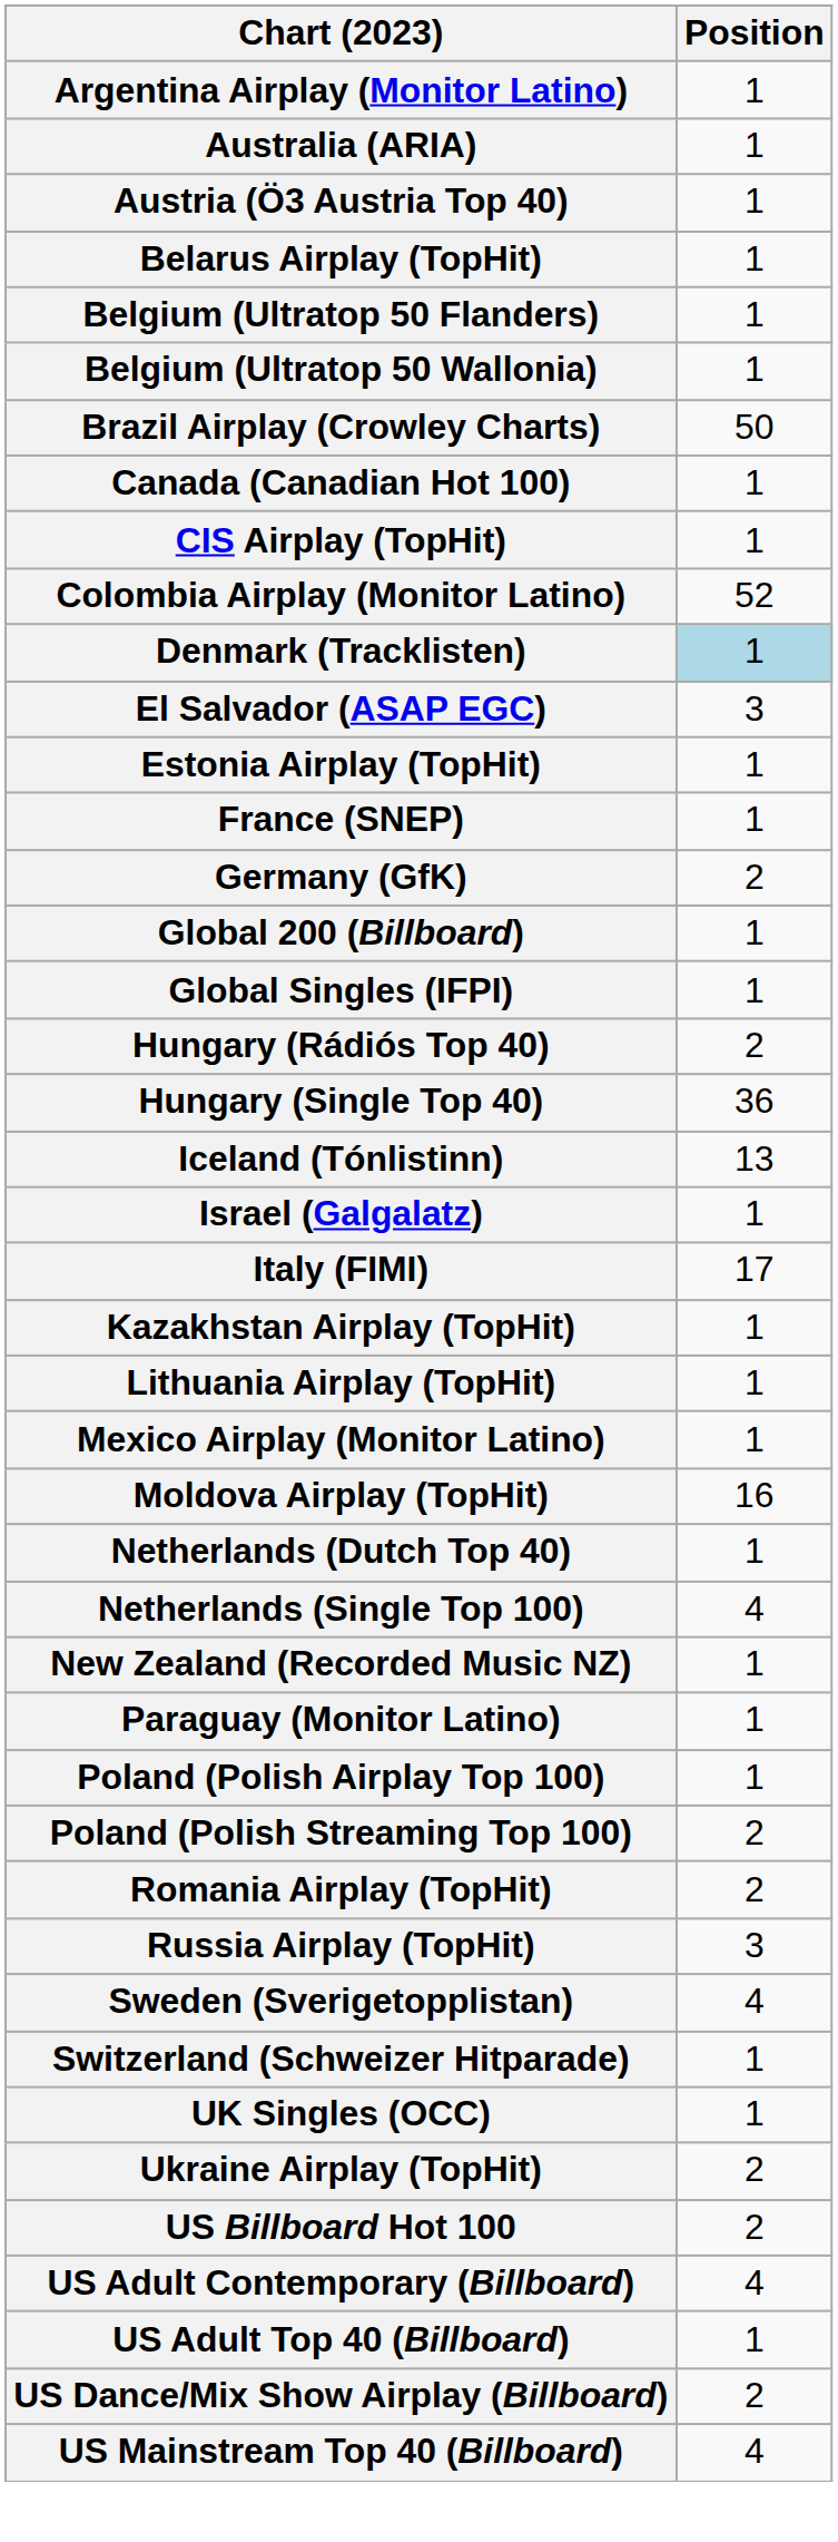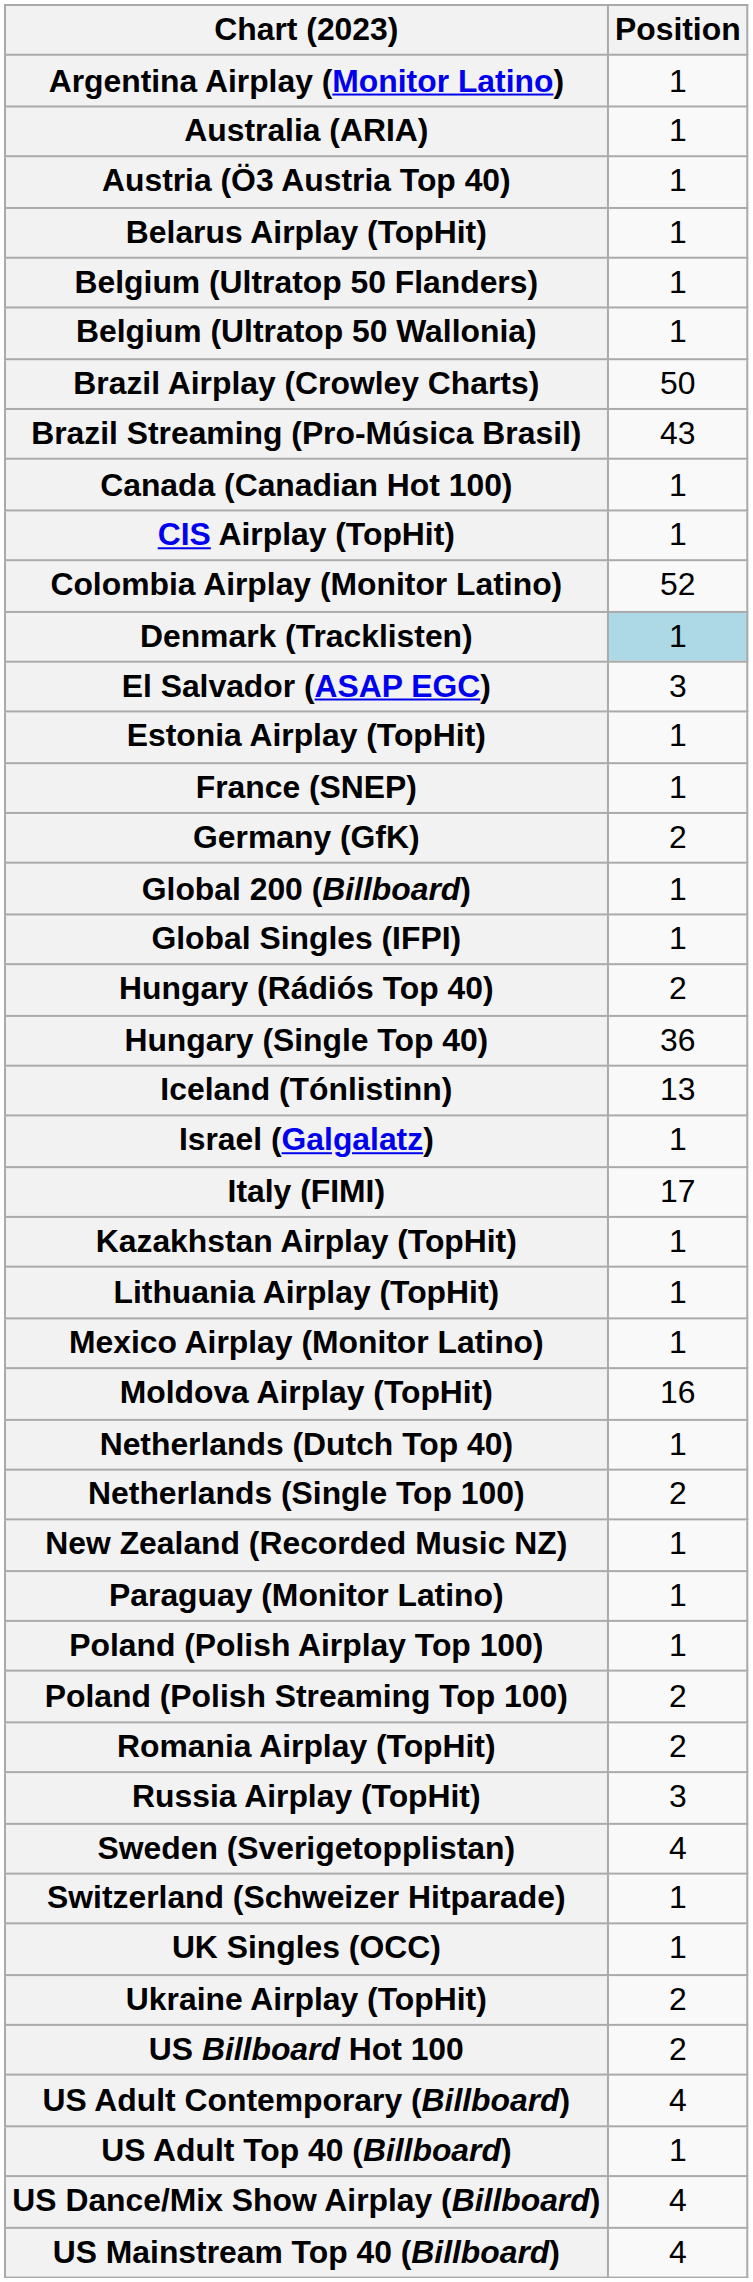 <table class="wikitable sortable plainrowheaders" style="text-align:center">
 <tr>
 <th scope="col">Chart (2023)</th>
 <th scope="col">Position</th>
 </tr>
 <tr>
 <th scope="row">Argentina Airplay (<a href='#'>Monitor Latino</a>)</th>
 <td>1</td>
 </tr>
 <tr>
 <th scope="row">Australia (ARIA)</th>
 <td>1</td>
 </tr>
 <tr>
 <th scope="row">Austria (Ö3 Austria Top 40)</th>
 <td>1</td>
 </tr>
 <tr>
 <th scope="row">Belarus Airplay (TopHit)</th>
 <td>1</td>
 </tr>
 <tr>
 <th scope="row">Belgium (Ultratop 50 Flanders)</th>
 <td>1</td>
 </tr>
 <tr>
 <th scope="row">Belgium (Ultratop 50 Wallonia)</th>
 <td>1</td>
 </tr>
 <tr>
 <th scope="row">Brazil Airplay (Crowley Charts)</th>
 <td>50</td>
+</tr>
+<tr>
+<th scope="row">Brazil Streaming (Pro-Música Brasil)</th>
+<td>43</td>
 </tr>
 <tr>
 <th scope="row">Canada (Canadian Hot 100)</th>
 <td>1</td>
 </tr>
 <tr>
 <th scope="row"><a href='#'>CIS</a> Airplay (TopHit)</th>
 <td>1</td>
 </tr>
 <tr>
 <th scope="row">Colombia Airplay (Monitor Latino)</th>
 <td>52</td>
 </tr>
 <tr>
 <th scope="row">Denmark (Tracklisten)</th>
 <td style="background: lightblue;">1</td>
 </tr>
 <tr>
 <th scope="row">El Salvador (<a href='#'>ASAP EGC</a>)</th>
 <td>3</td>
 </tr>
 <tr>
 <th scope="row">Estonia Airplay (TopHit)</th>
 <td>1</td>
 </tr>
 <tr>
 <th scope="row">France (SNEP)</th>
 <td>1</td>
 </tr>
 <tr>
 <th scope="row">Germany (GfK)</th>
 <td>2</td>
 </tr>
 <tr>
 <th scope="row">Global 200 (<em>Billboard</em>)</th>
 <td>1</td>
 </tr>
 <tr>
 <th scope="row">Global Singles (IFPI)</th>
 <td>1</td>
 </tr>
 <tr>
 <th scope="row">Hungary (Rádiós Top 40)</th>
 <td>2</td>
 </tr>
 <tr>
 <th scope="row">Hungary (Single Top 40)</th>
 <td>36</td>
 </tr>
 <tr>
 <th scope="row">Iceland (Tónlistinn)</th>
 <td>13</td>
 </tr>
 <tr>
 <th scope="row">Israel (<a href='#'>Galgalatz</a>)</th>
 <td>1</td>
 </tr>
 <tr>
 <th scope="row">Italy (FIMI)</th>
 <td>17</td>
 </tr>
 <tr>
 <th scope="row">Kazakhstan Airplay (TopHit)</th>
 <td>1</td>
 </tr>
 <tr>
 <th scope="row">Lithuania Airplay (TopHit)</th>
 <td>1</td>
 </tr>
 <tr>
 <th scope="row">Mexico Airplay (Monitor Latino)</th>
 <td>1</td>
 </tr>
 <tr>
 <th scope="row">Moldova Airplay (TopHit)</th>
 <td>16</td>
 </tr>
 <tr>
 <th scope="row">Netherlands (Dutch Top 40)</th>
 <td>1</td>
 </tr>
 <tr>
 <th scope="row">Netherlands (Single Top 100)</th>
-<td>4</td>
+<td>2</td>
 </tr>
 <tr>
 <th scope="row">New Zealand (Recorded Music NZ)</th>
 <td>1</td>
 </tr>
 <tr>
 <th scope="row">Paraguay (Monitor Latino)</th>
 <td>1</td>
 </tr>
 <tr>
 <th scope="row">Poland (Polish Airplay Top 100)</th>
 <td>1</td>
 </tr>
 <tr>
 <th scope="row">Poland (Polish Streaming Top 100)</th>
 <td>2</td>
 </tr>
 <tr>
 <th scope="row">Romania Airplay (TopHit)</th>
 <td>2</td>
 </tr>
 <tr>
 <th scope="row">Russia Airplay (TopHit)</th>
 <td>3</td>
 </tr>
 <tr>
 <th scope="row">Sweden (Sverigetopplistan)</th>
 <td>4</td>
 </tr>
 <tr>
 <th scope="row">Switzerland (Schweizer Hitparade)</th>
 <td>1</td>
 </tr>
 <tr>
 <th scope="row">UK Singles (OCC)</th>
 <td>1</td>
 </tr>
 <tr>
 <th scope="row">Ukraine Airplay (TopHit)</th>
 <td>2</td>
 </tr>
 <tr>
 <th scope="row">US <em>Billboard</em> Hot 100</th>
 <td>2</td>
 </tr>
 <tr>
 <th scope="row">US Adult Contemporary (<em>Billboard</em>)</th>
 <td>4</td>
 </tr>
 <tr>
 <th scope="row">US Adult Top 40 (<em>Billboard</em>)</th>
 <td>1</td>
 </tr>
 <tr>
 <th scope="row">US Dance/Mix Show Airplay (<em>Billboard</em>)</th>
-<td>2</td>
+<td>4</td>
 </tr>
 <tr>
 <th scope="row">US Mainstream Top 40 (<em>Billboard</em>)</th>
 <td>4</td>
 </tr>
 </table>
